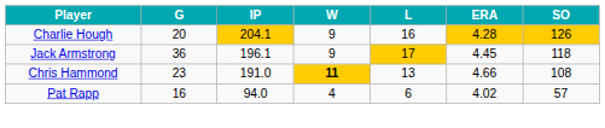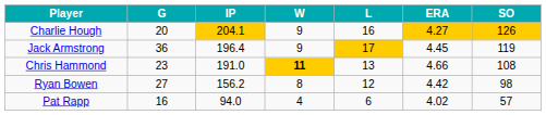 <table class="wikitable sortable">
 <tr>
 <th style=" background:#00a8b0; color:white;" width="16%">Player</th>
 <th style=" background:#00a8b0; color:white;" width="9%">G</th>
 <th style=" background:#00a8b0; color:white" width="9%">IP</th>
 <th style=" background:#00a8b0; color:white;" width="9%">W</th>
 <th style=" background:#00a8b0; color:white;" width="9%">L</th>
 <th style=" background:#00a8b0; color:white;" width="9%">ERA</th>
 <th style=" background:#00a8b0; color:white;" width="9%">SO</th>
 </tr>
 <tr align="center">
 <td><a href='#'>Charlie Hough</a></td>
 <td>20</td>
 <td bgcolor="#FFCC00">204.1</td>
 <td>9</td>
 <td>16</td>
-<td bgcolor="#FFCC00">4.28</td>
+<td bgcolor="#FFCC00">4.27</td>
 <td bgcolor="#FFCC00">126</td>
 </tr>
 <tr align="center">
 <td><a href='#'>Jack Armstrong</a></td>
 <td>36</td>
-<td>196.1</td>
+<td>196.4</td>
 <td>9</td>
 <td bgcolor="#FFCC00">17</td>
 <td>4.45</td>
-<td>118</td>
+<td>119</td>
 </tr>
 <tr align=center>
 <td><a href='#'>Chris Hammond</a></td>
 <td>23</td>
 <td>191.0</td>
 <td bgcolor="#FFCC00"><strong>11</strong></td>
 <td>13</td>
 <td>4.66</td>
 <td>108</td>
 </tr>
 <tr align="center">
+<td><a href='#'>Ryan Bowen</a></td>
+<td>27</td>
+<td>156.2</td>
+<td>8</td>
+<td>12</td>
+<td>4.42</td>
+<td>98</td>
+</tr>
+<tr align="center">
 <td><a href='#'>Pat Rapp</a></td>
 <td>16</td>
 <td>94.0</td>
 <td>4</td>
 <td>6</td>
 <td>4.02</td>
 <td>57</td>
 </tr>
 </table>
